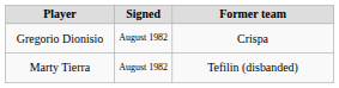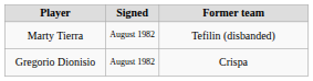 <table class="wikitable" style="text-align: center">
 <tr align="center" bgcolor="#dddddd">
 <td style="width:140px"><strong>Player</strong></td>
 <td style="width:70px"><strong>Signed</strong></td>
 <td style="width:210px"><strong>Former team</strong></td>
 </tr>
 <tr style="height:40px">
+<td>Marty Tierra</td>
+<td style="font-size: 80%">August 1982</td>
+<td>Tefilin (disbanded)</td>
+</tr>
+<tr style="height:40px">
 <td>Gregorio Dionisio</td>
 <td style="font-size: 80%">August 1982</td>
 <td>Crispa</td>
 </tr>
-<tr style="height:40px">
-<td>Marty Tierra</td>
-<td style="font-size: 80%">August 1982</td>
-<td>Tefilin (disbanded)</td>
-</tr>
 </table>
